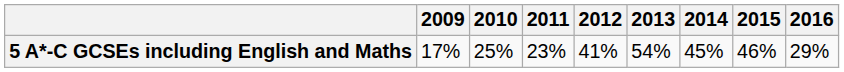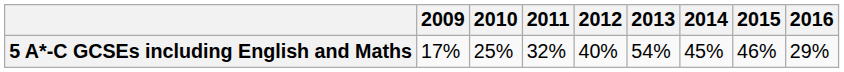 <table class="wikitable">
 <tr>
 <th></th>
 <th>2009</th>
 <th>2010</th>
 <th>2011</th>
 <th>2012</th>
 <th>2013</th>
 <th>2014</th>
 <th>2015</th>
 <th>2016</th>
 </tr>
 <tr>
 <th>5 A*-C GCSEs including English and Maths</th>
 <td>17%</td>
 <td>25%</td>
-<td>23%</td>
-<td>41%</td>
+<td>32%</td>
+<td>40%</td>
 <td>54%</td>
 <td>45%</td>
 <td>46%</td>
 <td>29%</td>
 </tr>
 </table>
